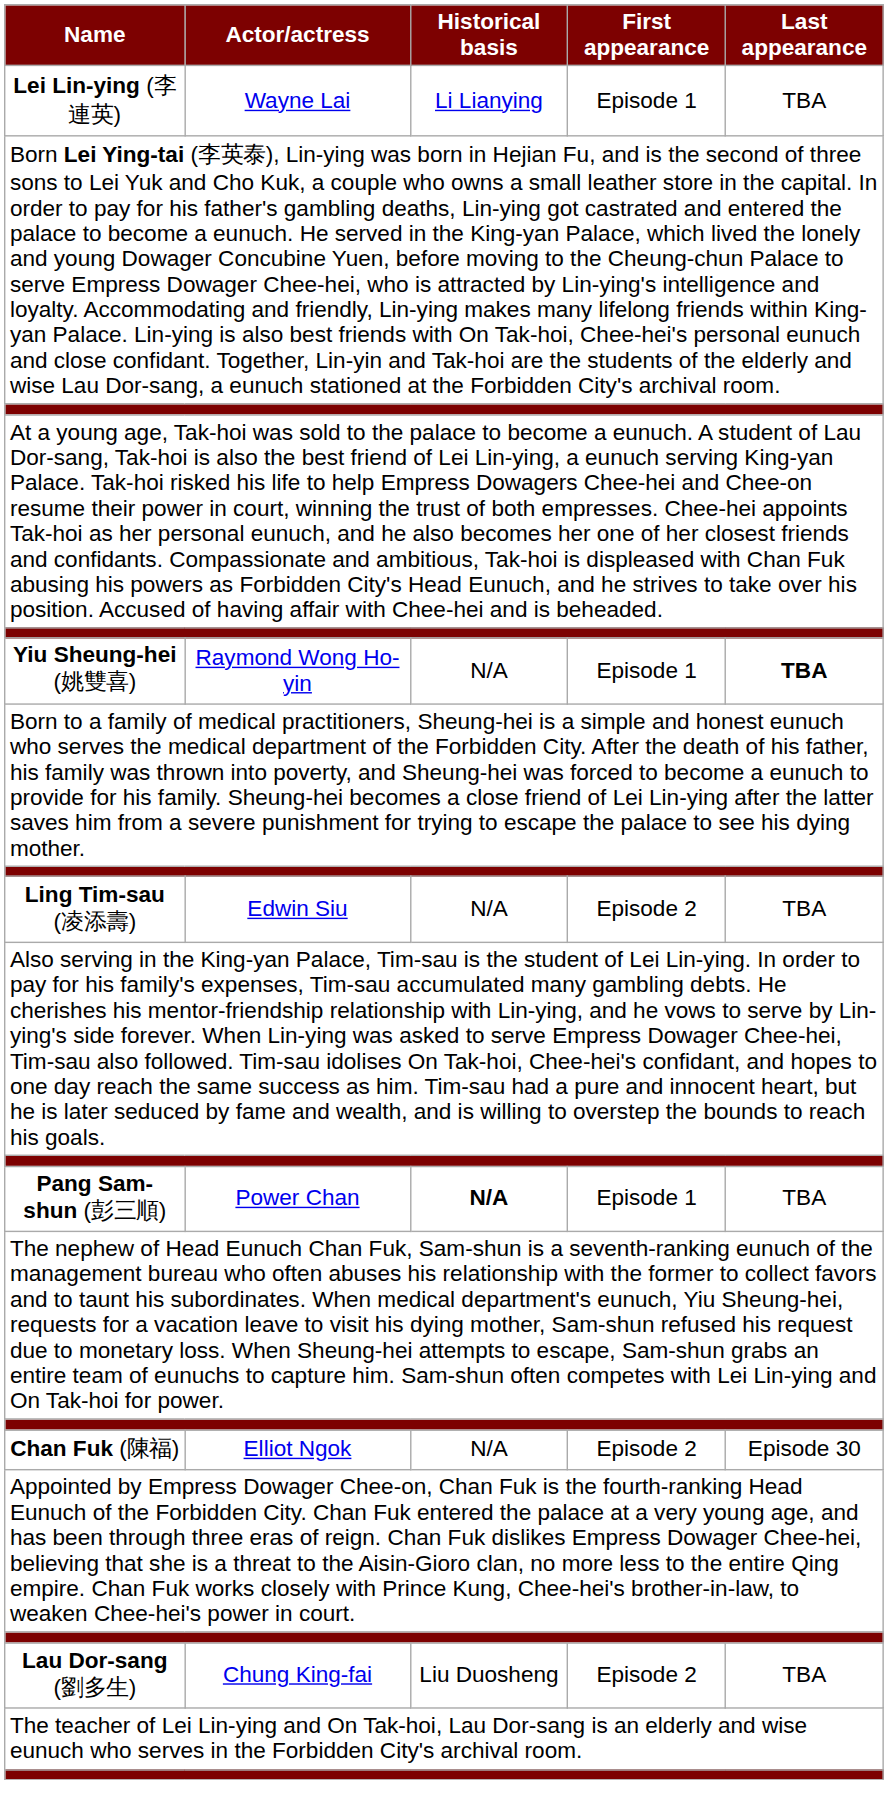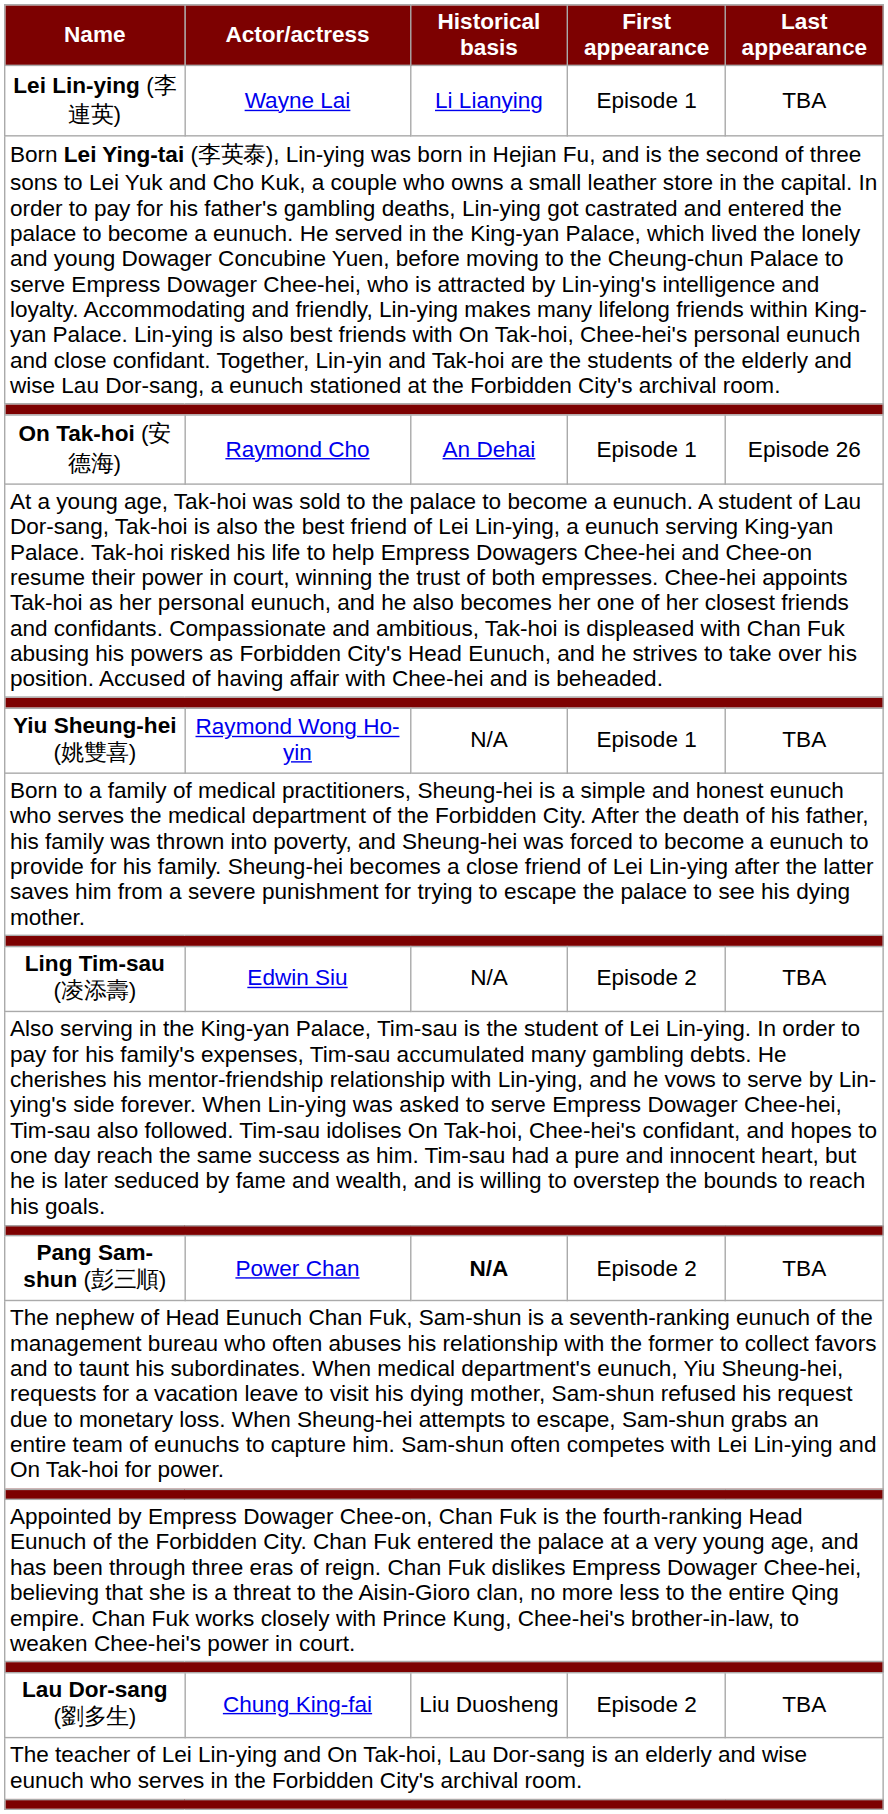 <table class="wikitable sortable" style="width:100%; margin-right:auto; background: #FFFFFF;">
 <tr style="color:white">
 <th style="background-color:#7d0101; width:20%">Name</th>
 <th style="background-color:#7d0101; width:25%">Actor/actress</th>
 <th style="background-color:#7d0101; width:17.5%">Historical basis</th>
 <th style="background-color:#7d0101; width:17.5%">First appearance</th>
 <th style="background-color:#7d0101; width:17.5%">Last appearance</th>
 </tr>
 <tr>
 <td align="center"><strong>Lei Lin-ying</strong> (李連英)</td>
 <td align="center"><a href='#'>Wayne Lai</a></td>
 <td align="center"><a href='#'>Li Lianying</a></td>
 <td align="center">Episode 1</td>
 <td align="center">TBA</td>
 </tr>
 <tr>
 <td colspan="5">Born <strong>Lei Ying-tai</strong> (李英泰), Lin-ying was born in Hejian Fu, and is the second of three sons to Lei Yuk and Cho Kuk, a couple who owns a small leather store in the capital. In order to pay for his father's gambling deaths, Lin-ying got castrated and entered the palace to become a eunuch. He served in the King-yan Palace, which lived the lonely and young Dowager Concubine Yuen, before moving to the Cheung-chun Palace to serve Empress Dowager Chee-hei, who is attracted by Lin-ying's intelligence and loyalty. Accommodating and friendly, Lin-ying makes many lifelong friends within King-yan Palace. Lin-ying is also best friends with On Tak-hoi, Chee-hei's personal eunuch and close confidant. Together, Lin-yin and Tak-hoi are the students of the elderly and wise Lau Dor-sang, a eunuch stationed at the Forbidden City's archival room.</td>
 </tr>
 <tr>
 <td colspan="5" bgcolor="#7d0101"></td>
 </tr>
 <tr>
+<td align="center"><strong>On Tak-hoi</strong> (安德海)</td>
+<td align="center"><a href='#'>Raymond Cho</a></td>
+<td align="center"><a href='#'>An Dehai</a></td>
+<td align="center">Episode 1</td>
+<td align="center">Episode 26</td>
+</tr>
+<tr>
 <td colspan="5">At a young age, Tak-hoi was sold to the palace to become a eunuch. A student of Lau Dor-sang, Tak-hoi is also the best friend of Lei Lin-ying, a eunuch serving King-yan Palace. Tak-hoi risked his life to help Empress Dowagers Chee-hei and Chee-on resume their power in court, winning the trust of both empresses. Chee-hei appoints Tak-hoi as her personal eunuch, and he also becomes her one of her closest friends and confidants. Compassionate and ambitious, Tak-hoi is displeased with Chan Fuk abusing his powers as Forbidden City's Head Eunuch, and he strives to take over his position. Accused of having affair with Chee-hei and is beheaded.</td>
 </tr>
 <tr>
 <td colspan="5" bgcolor="#7d0101"></td>
 </tr>
 <tr>
 <td align="center"><strong>Yiu Sheung-hei</strong> (姚雙喜)</td>
 <td align="center"><a href='#'>Raymond Wong Ho-yin</a></td>
 <td align="center">N/A</td>
 <td align="center">Episode 1</td>
-<td align="center"><strong>TBA</strong></td>
+<td align="center">TBA</td>
 </tr>
 <tr>
 <td colspan="5">Born to a family of medical practitioners, Sheung-hei is a simple and honest eunuch who serves the medical department of the Forbidden City. After the death of his father, his family was thrown into poverty, and Sheung-hei was forced to become a eunuch to provide for his family. Sheung-hei becomes a close friend of Lei Lin-ying after the latter saves him from a severe punishment for trying to escape the palace to see his dying mother.</td>
 </tr>
 <tr>
 <td colspan="5" bgcolor="#7d0101"></td>
 </tr>
 <tr>
 <td align="center"><strong>Ling Tim-sau</strong> (凌添壽)</td>
 <td align="center"><a href='#'>Edwin Siu</a></td>
 <td align="center">N/A</td>
 <td align="center">Episode 2</td>
 <td align="center">TBA</td>
 </tr>
 <tr>
 <td colspan="5">Also serving in the King-yan Palace, Tim-sau is the student of Lei Lin-ying. In order to pay for his family's expenses, Tim-sau accumulated many gambling debts. He cherishes his mentor-friendship relationship with Lin-ying, and he vows to serve by Lin-ying's side forever. When Lin-ying was asked to serve Empress Dowager Chee-hei, Tim-sau also followed. Tim-sau idolises On Tak-hoi, Chee-hei's confidant, and hopes to one day reach the same success as him. Tim-sau had a pure and innocent heart, but he is later seduced by fame and wealth, and is willing to overstep the bounds to reach his goals.</td>
 </tr>
 <tr>
 <td colspan="5" bgcolor="#7d0101"></td>
 </tr>
 <tr>
 <td align="center"><strong>Pang Sam-shun</strong> (彭三順)</td>
 <td align="center"><a href='#'>Power Chan</a></td>
 <td align="center"><strong>N/A</strong></td>
-<td align="center">Episode 1</td>
+<td align="center">Episode 2</td>
 <td align="center">TBA</td>
 </tr>
 <tr>
 <td colspan="5">The nephew of Head Eunuch Chan Fuk, Sam-shun is a seventh-ranking eunuch of the management bureau who often abuses his relationship with the former to collect favors and to taunt his subordinates. When medical department's eunuch, Yiu Sheung-hei, requests for a vacation leave to visit his dying mother, Sam-shun refused his request due to monetary loss. When Sheung-hei attempts to escape, Sam-shun grabs an entire team of eunuchs to capture him. Sam-shun often competes with Lei Lin-ying and On Tak-hoi for power.</td>
 </tr>
 <tr>
 <td colspan="5" bgcolor="#7d0101"></td>
-</tr>
-<tr>
-<td align="center"><strong>Chan Fuk</strong> (陳福)</td>
-<td align="center"><a href='#'>Elliot Ngok</a></td>
-<td align="center">N/A</td>
-<td align="center">Episode 2</td>
-<td align="center">Episode 30</td>
 </tr>
 <tr>
 <td colspan="5">Appointed by Empress Dowager Chee-on, Chan Fuk is the fourth-ranking Head Eunuch of the Forbidden City. Chan Fuk entered the palace at a very young age, and has been through three eras of reign. Chan Fuk dislikes Empress Dowager Chee-hei, believing that she is a threat to the Aisin-Gioro clan, no more less to the entire Qing empire. Chan Fuk works closely with Prince Kung, Chee-hei's brother-in-law, to weaken Chee-hei's power in court.</td>
 </tr>
 <tr>
 <td colspan="5" bgcolor="#7d0101"></td>
 </tr>
 <tr>
 <td align="center"><strong>Lau Dor-sang</strong> (劉多生)</td>
 <td align="center"><a href='#'>Chung King-fai</a></td>
 <td align="center">Liu Duosheng</td>
 <td align="center">Episode 2</td>
 <td align="center">TBA</td>
 </tr>
 <tr>
 <td colspan="5">The teacher of Lei Lin-ying and On Tak-hoi, Lau Dor-sang is an elderly and wise eunuch who serves in the Forbidden City's archival room.</td>
 </tr>
 <tr>
 <td colspan="5" bgcolor="#7d0101"></td>
 </tr>
 </table>
